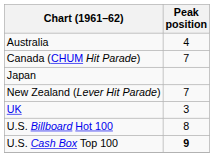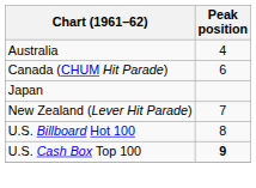 <table class="wikitable sortable">
 <tr>
 <th>Chart (1961–62)</th>
 <th>Peak<br>position</th>
 </tr>
 <tr>
 <td>Australia</td>
 <td style="text-align:center;">4</td>
 </tr>
 <tr>
 <td>Canada (<a href='#'>CHUM</a> <em>Hit Parade</em>)</td>
-<td style="text-align:center;">7</td>
+<td style="text-align:center;">6</td>
 </tr>
 <tr>
 <td>Japan </td>
 <td style="text-align:center;"></td>
 </tr>
 <tr>
 <td>New Zealand (<em>Lever Hit Parade</em>)</td>
 <td style="text-align:center;">7</td>
-</tr>
-<tr>
-<td><a href='#'>UK</a></td>
-<td style="text-align:center;">3</td>
 </tr>
 <tr>
 <td>U.S. <em><a href='#'>Billboard</a></em> <a href='#'>Hot 100</a></td>
 <td style="text-align:center;">8</td>
 </tr>
 <tr>
 <td>U.S. <a href='#'><em>Cash Box</em></a> Top 100</td>
 <td align="center"><strong>9</strong></td>
 </tr>
 <tr>
 </tr>
 </table>
